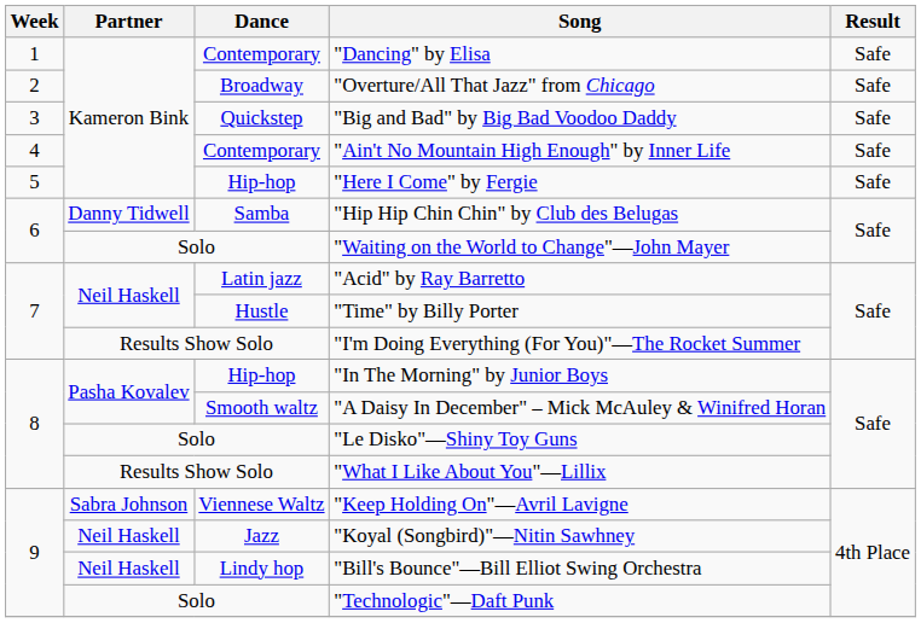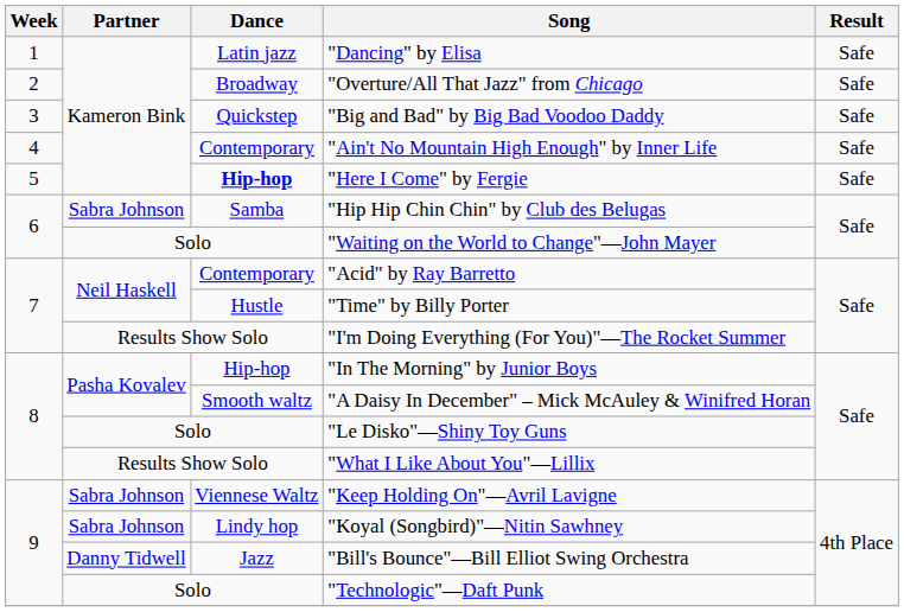 <table class="wikitable">
 <tr>
 <th>Week</th>
 <th>Partner</th>
 <th>Dance</th>
 <th>Song</th>
 <th>Result</th>
 </tr>
 <tr>
 <td align="center">1</td>
 <td align="center" rowspan="5">Kameron Bink</td>
-<td align="center"><a href='#'>Contemporary</a></td>
+<td align="center"><a href='#'>Latin jazz</a></td>
 <td>"<a href='#'>Dancing</a>" by <a href='#'>Elisa</a></td>
 <td align="center">Safe</td>
 </tr>
 <tr>
 <td align="center">2</td>
 <td align="center"><a href='#'>Broadway</a></td>
 <td>"Overture/All That Jazz" from <em><a href='#'>Chicago</a></em></td>
 <td align="center">Safe</td>
 </tr>
 <tr>
 <td align="center">3</td>
 <td align="center"><a href='#'>Quickstep</a></td>
 <td>"Big and Bad" by <a href='#'>Big Bad Voodoo Daddy</a></td>
 <td align="center">Safe</td>
 </tr>
 <tr>
 <td align="center">4</td>
 <td align="center"><a href='#'>Contemporary</a></td>
 <td>"<a href='#'>Ain't No Mountain High Enough</a>" by <a href='#'>Inner Life</a></td>
 <td align="center">Safe</td>
 </tr>
 <tr>
 <td align="center">5</td>
-<td align="center"><a href='#'>Hip-hop</a></td>
+<td align="center"><strong><a href='#'>Hip-hop</a></strong></td>
 <td>"<a href='#'>Here I Come</a>" by <a href='#'>Fergie</a></td>
 <td align="center">Safe</td>
 </tr>
 <tr>
 <td align="center" rowspan="2">6</td>
-<td align="center"><a href='#'>Danny Tidwell</a></td>
+<td align="center" rowspan="1"><a href='#'>Sabra Johnson</a></td>
 <td align="center"><a href='#'>Samba</a></td>
 <td>"Hip Hip Chin Chin" by <a href='#'>Club des Belugas</a></td>
 <td align="center" rowspan="2">Safe</td>
 </tr>
 <tr>
 <td align="center" colspan="2">Solo</td>
 <td align="left">"<a href='#'>Waiting on the World to Change</a>"—<a href='#'>John Mayer</a></td>
 </tr>
 <tr>
 <td align="center" rowspan="3">7</td>
 <td align="center" rowspan="2"><a href='#'>Neil Haskell</a></td>
-<td align="center"><a href='#'>Latin jazz</a></td>
+<td align="center"><a href='#'>Contemporary</a></td>
 <td align="left">"Acid" by <a href='#'>Ray Barretto</a></td>
 <td align="center" rowspan="3">Safe</td>
 </tr>
 <tr>
 <td align="center"><a href='#'>Hustle</a></td>
 <td align="left">"Time" by Billy Porter</td>
 </tr>
 <tr>
 <td align="center" colspan="2">Results Show Solo</td>
 <td align="left">"I'm Doing Everything (For You)"—<a href='#'>The Rocket Summer</a></td>
 </tr>
 <tr>
 <td align="center" rowspan="4">8</td>
 <td align="center" rowspan="2"><a href='#'>Pasha Kovalev</a></td>
 <td align="center"><a href='#'>Hip-hop</a></td>
 <td align="left">"In The Morning" by <a href='#'>Junior Boys</a></td>
 <td align="center" rowspan="4">Safe</td>
 </tr>
 <tr>
 <td align="center"><a href='#'>Smooth waltz</a></td>
 <td align="left">"A Daisy In December" – Mick McAuley & <a href='#'>Winifred Horan</a></td>
 </tr>
 <tr>
 <td align="center" colspan="2">Solo</td>
 <td align="left">"Le Disko"—<a href='#'>Shiny Toy Guns</a></td>
 </tr>
 <tr>
 <td align="center" colspan="2">Results Show Solo</td>
 <td align="left">"<a href='#'>What I Like About You</a>"—<a href='#'>Lillix</a></td>
 </tr>
 <tr>
 <td align="center" rowspan="4">9</td>
 <td align="center" rowspan="1"><a href='#'>Sabra Johnson</a></td>
 <td align="center"><a href='#'>Viennese Waltz</a></td>
 <td align="left">"<a href='#'>Keep Holding On</a>"—<a href='#'>Avril Lavigne</a></td>
 <td align="center" rowspan="4">4th Place</td>
 </tr>
 <tr>
-<td align="center" rowspan="1"><a href='#'>Neil Haskell</a></td>
-<td align="center"><a href='#'>Jazz</a></td>
+<td align="center" rowspan="1"><a href='#'>Sabra Johnson</a></td>
+<td align="center"><a href='#'>Lindy hop</a></td>
 <td align="left">"Koyal (Songbird)"—<a href='#'>Nitin Sawhney</a></td>
 </tr>
 <tr>
-<td align="center" rowspan="1"><a href='#'>Neil Haskell</a></td>
-<td align="center"><a href='#'>Lindy hop</a></td>
+<td align="center" rowspan="1"><a href='#'>Danny Tidwell</a></td>
+<td align="center"><a href='#'>Jazz</a></td>
 <td align="left">"Bill's Bounce"—Bill Elliot Swing Orchestra</td>
 </tr>
 <tr>
 <td align="center" colspan="2">Solo</td>
 <td align="left">"<a href='#'>Technologic</a>"—<a href='#'>Daft Punk</a></td>
 </tr>
 <tr>
 </tr>
 </table>
